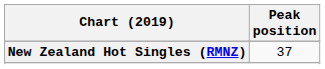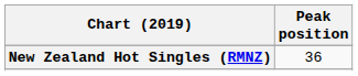 <table class="wikitable plainrowheaders" style="text-align:center">
 <tr>
 <th scope="col">Chart (2019)</th>
 <th scope="col">Peak<br>position</th>
 </tr>
 <tr>
 </tr>
 <tr>
 <th scope="row">New Zealand Hot Singles (<a href='#'>RMNZ</a>)</th>
-<td>37</td>
+<td>36</td>
 </tr>
 <tr>
 </tr>
 <tr>
 </tr>
 <tr>
 </tr>
 </table>
